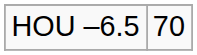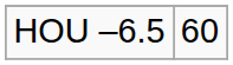 <table class="wikitable">
 <tr align="center">
 </tr>
 <tr align="center">
 <td>HOU –6.5</td>
-<td>70</td>
+<td>60</td>
 </tr>
 </table>
